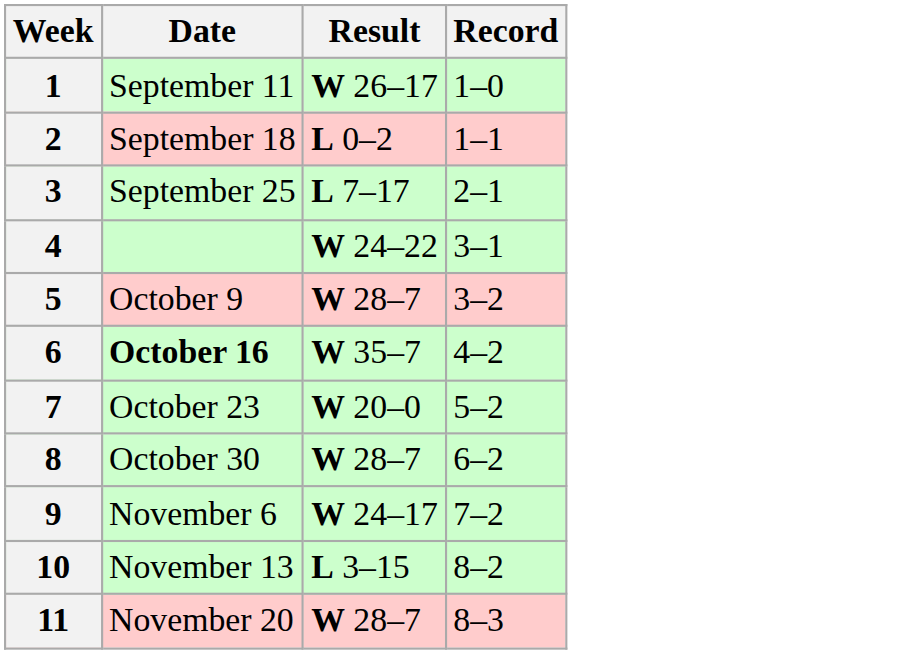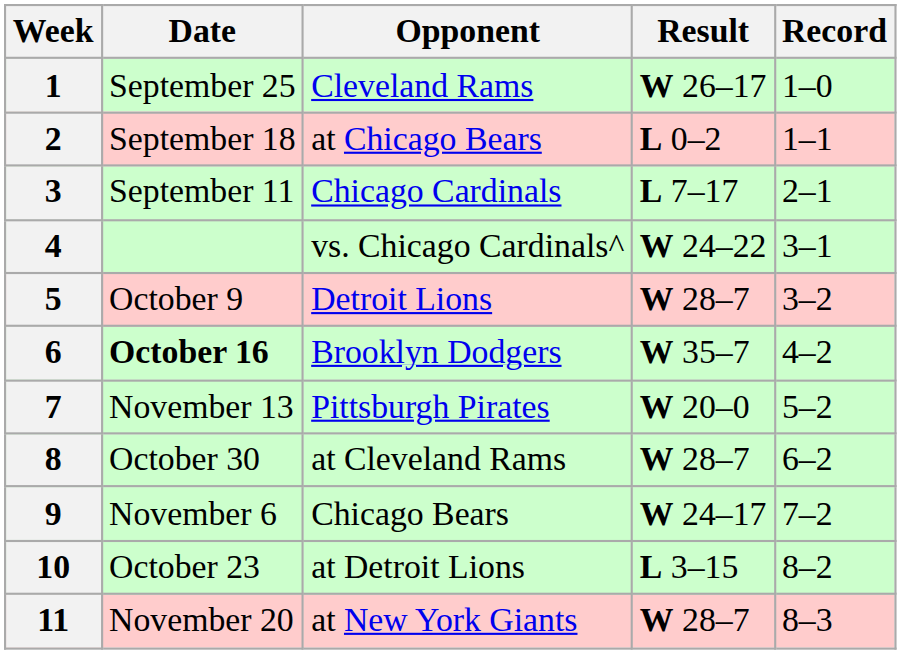 <table class="wikitable">
 <tr>
 <th>Week</th>
 <th>Date</th>
+<th>Opponent</th>
 <th>Result</th>
 <th>Record</th>
 </tr>
 <tr style="background:#cfc">
 <th>1</th>
-<td>September 11</td>
+<td>September 25</td>
+<td><a href='#'>Cleveland Rams</a></td>
 <td><strong>W</strong> 26–17</td>
 <td>1–0</td>
 </tr>
 <tr style="background:#fcc">
 <th>2</th>
 <td>September 18</td>
+<td>at <a href='#'>Chicago Bears</a><br></td>
 <td><strong>L</strong> 0–2</td>
 <td>1–1</td>
 </tr>
 <tr style="background:#cfc">
 <th>3</th>
-<td>September 25</td>
+<td>September 11</td>
+<td><a href='#'>Chicago Cardinals</a></td>
 <td><strong>L</strong> 7–17</td>
 <td>2–1</td>
 </tr>
 <tr style="background:#cfc">
 <th>4</th>
 <td></td>
+<td>vs. Chicago Cardinals^</td>
 <td><strong>W</strong> 24–22</td>
 <td>3–1</td>
 </tr>
 <tr style="background:#fcc">
 <th>5</th>
 <td>October 9</td>
+<td><a href='#'>Detroit Lions</a></td>
 <td><strong>W</strong> 28–7</td>
 <td>3–2</td>
 </tr>
 <tr style="background:#cfc">
 <th>6</th>
 <td><strong>October 16</strong></td>
+<td><a href='#'>Brooklyn Dodgers</a></td>
 <td><strong>W</strong> 35–7</td>
 <td>4–2</td>
 </tr>
 <tr style="background:#cfc">
 <th>7</th>
-<td>October 23</td>
+<td>November 13</td>
+<td><a href='#'>Pittsburgh Pirates</a></td>
 <td><strong>W</strong> 20–0</td>
 <td>5–2</td>
 </tr>
 <tr style="background:#cfc">
 <th>8</th>
 <td>October 30</td>
+<td>at Cleveland Rams</td>
 <td><strong>W</strong> 28–7</td>
 <td>6–2</td>
 </tr>
 <tr style="background:#cfc">
 <th>9</th>
 <td>November 6</td>
+<td>Chicago Bears</td>
 <td><strong>W</strong> 24–17</td>
 <td>7–2</td>
 </tr>
 <tr style="background:#cfc">
 <th>10</th>
-<td>November 13</td>
+<td>October 23</td>
+<td>at Detroit Lions</td>
 <td><strong>L</strong> 3–15</td>
 <td>8–2</td>
 </tr>
 <tr style="background:#fcc">
 <th>11</th>
 <td>November 20</td>
+<td>at <a href='#'>New York Giants</a></td>
 <td><strong>W</strong> 28–7</td>
 <td>8–3</td>
 </tr>
 </table>
